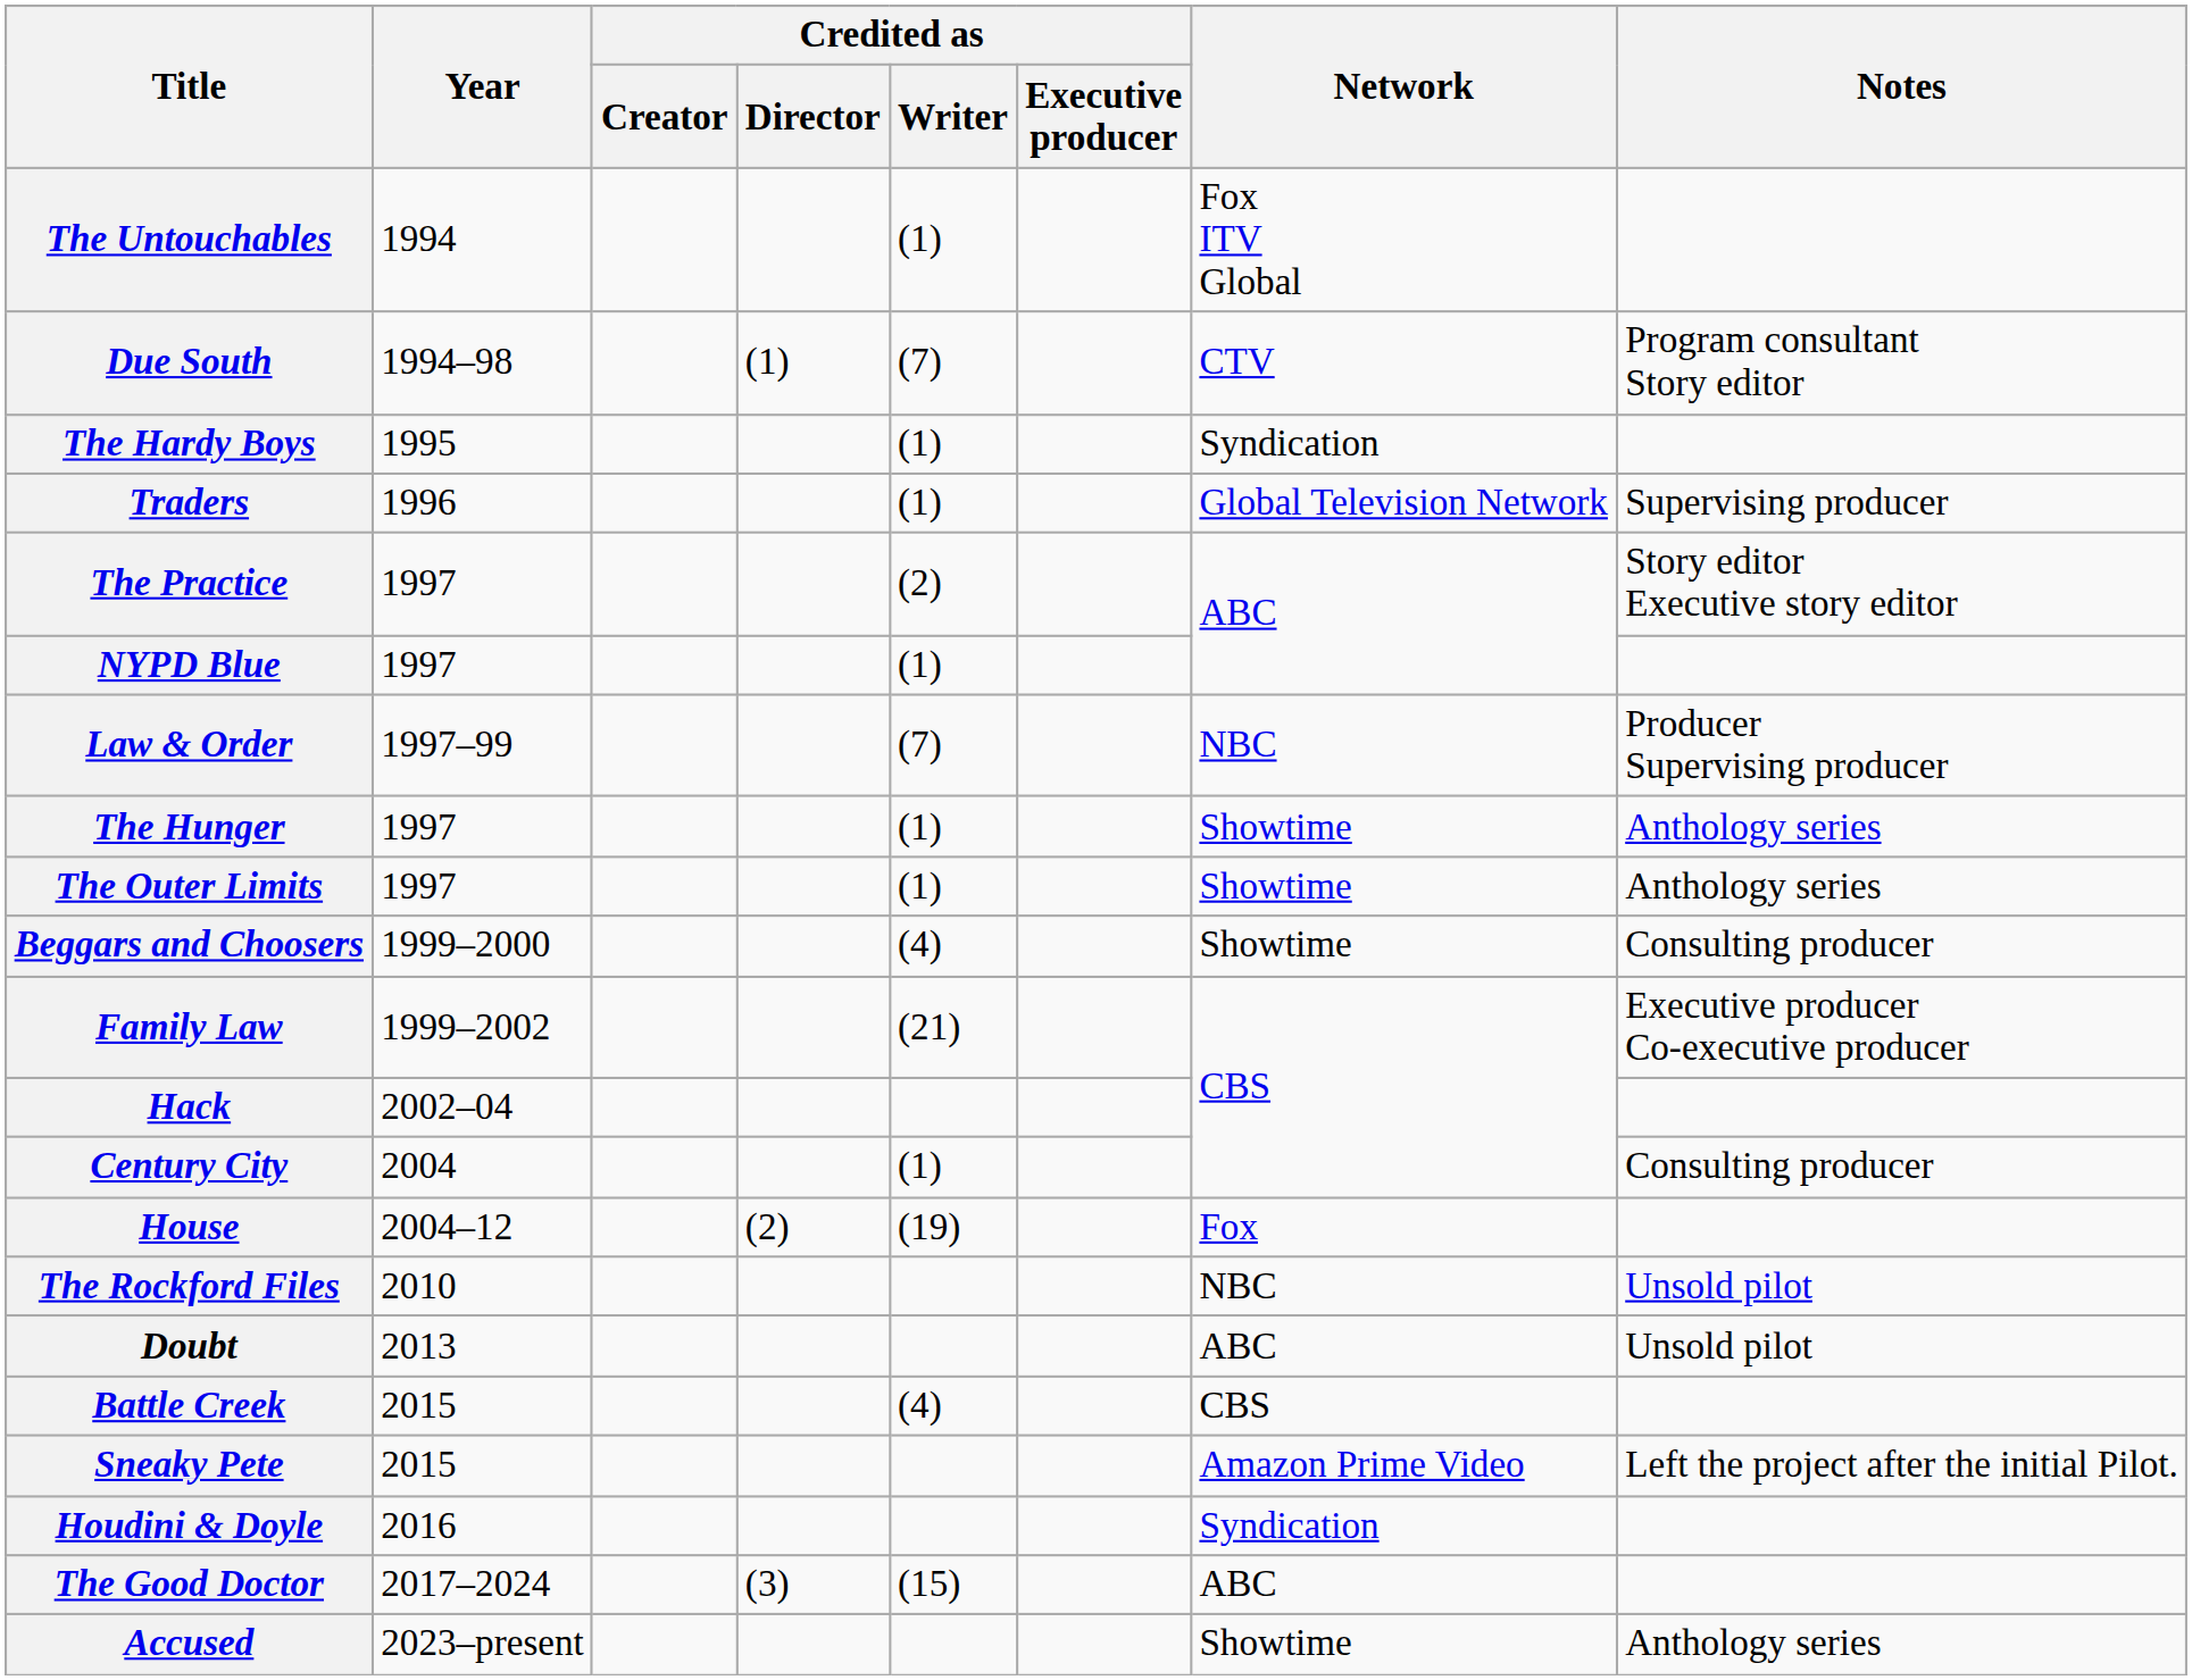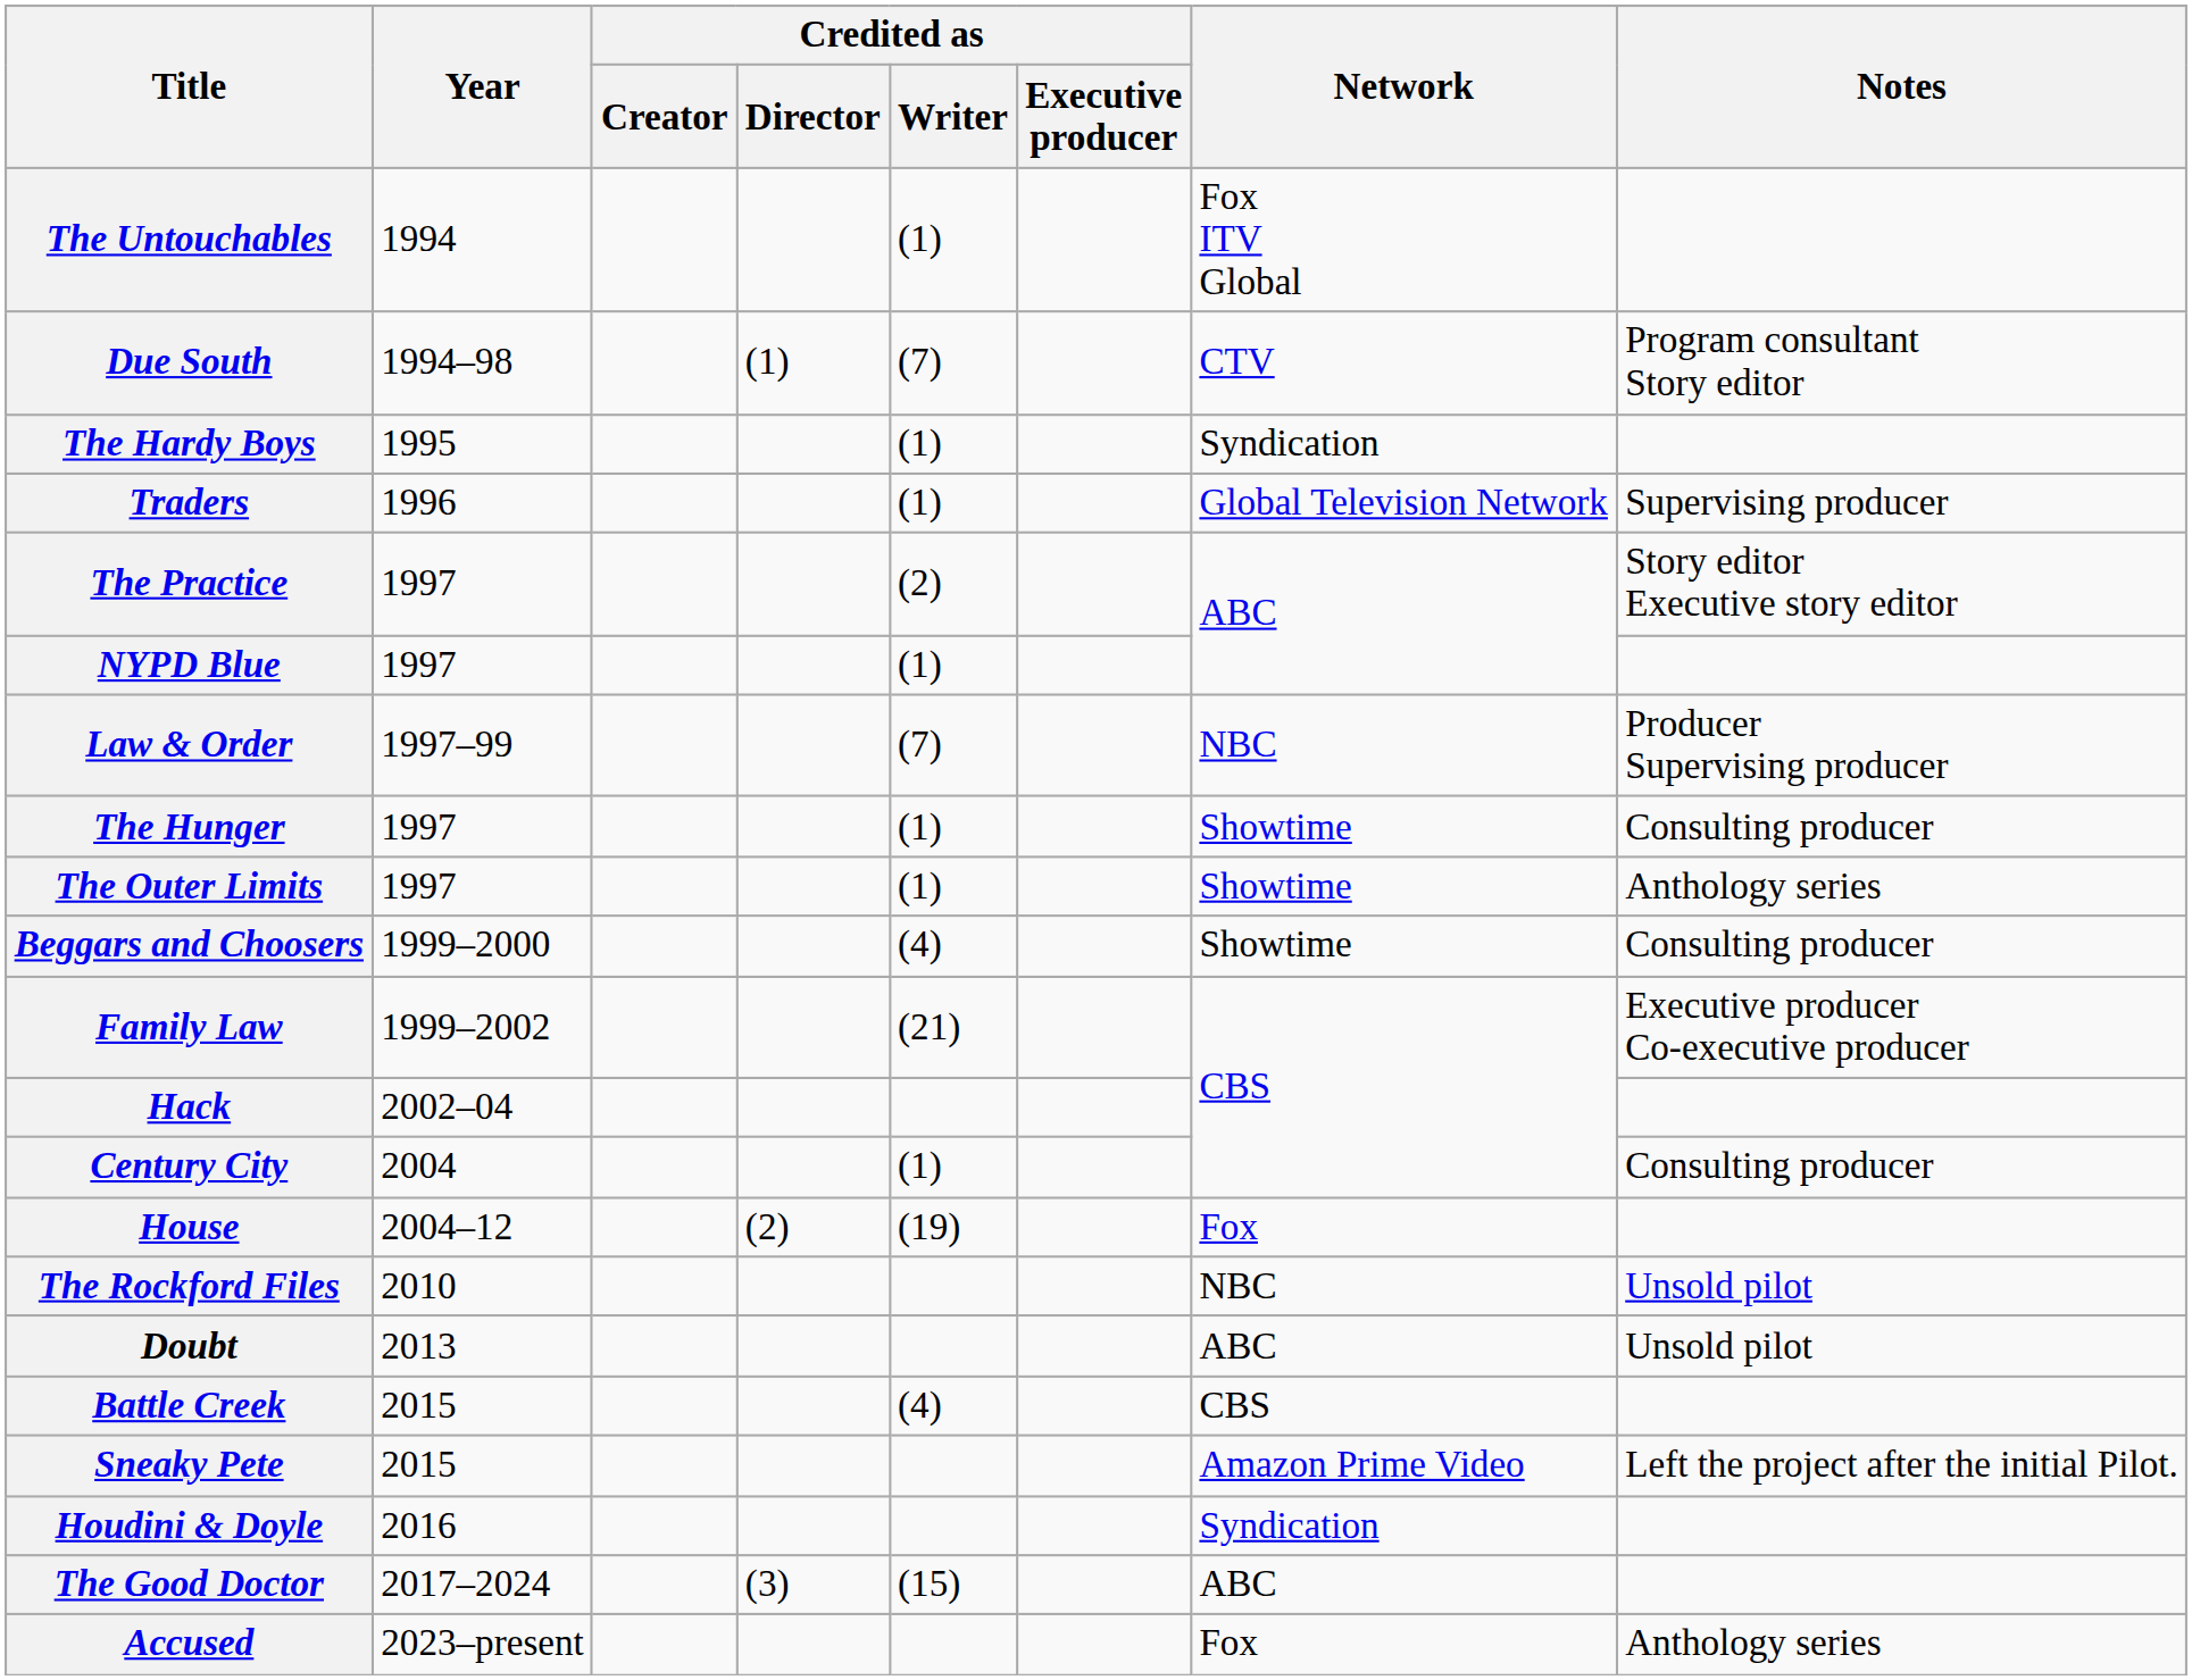 <table class="wikitable plainrowheaders sortable">
 <tr>
 <th rowspan="2" scope="col">Title</th>
 <th rowspan="2" scope="col">Year</th>
 <th colspan="4" scope="col">Credited as</th>
 <th rowspan="2" scope="col">Network</th>
 <th rowspan="2" scope="col" class="unsortable">Notes</th>
 </tr>
 <tr>
 <th>Creator</th>
 <th>Director</th>
 <th>Writer</th>
 <th>Executive<br>producer</th>
 </tr>
 <tr>
 <th scope=row><em><a href='#'>The Untouchables</a></em></th>
 <td>1994</td>
 <td></td>
 <td></td>
 <td> (1)</td>
 <td></td>
 <td>Fox<br><a href='#'>ITV</a><br>Global</td>
 <td></td>
 </tr>
 <tr>
 <th scope=row><em><a href='#'>Due South</a></em></th>
 <td>1994–98</td>
 <td></td>
 <td> (1)</td>
 <td> (7)</td>
 <td></td>
 <td><a href='#'>CTV</a></td>
 <td>Program consultant <br>Story editor </td>
 </tr>
 <tr>
 <th scope=row><em><a href='#'>The Hardy Boys</a></em></th>
 <td>1995</td>
 <td></td>
 <td></td>
 <td> (1)</td>
 <td></td>
 <td>Syndication</td>
 <td></td>
 </tr>
 <tr>
 <th scope=row><em><a href='#'>Traders</a></em></th>
 <td>1996</td>
 <td></td>
 <td></td>
 <td> (1)</td>
 <td></td>
 <td><a href='#'>Global Television Network</a></td>
 <td>Supervising producer </td>
 </tr>
 <tr>
 <th scope=row><em><a href='#'>The Practice</a></em></th>
 <td>1997</td>
 <td></td>
 <td></td>
 <td> (2)</td>
 <td></td>
 <td rowspan="2"><a href='#'>ABC</a></td>
 <td>Story editor <br>Executive story editor </td>
 </tr>
 <tr>
 <th scope=row><em><a href='#'>NYPD Blue</a></em></th>
 <td>1997</td>
 <td></td>
 <td></td>
 <td> (1)</td>
 <td></td>
 <td></td>
 </tr>
 <tr>
 <th scope=row><em><a href='#'>Law & Order</a></em></th>
 <td>1997–99</td>
 <td></td>
 <td></td>
 <td> (7)</td>
 <td></td>
 <td><a href='#'>NBC</a></td>
 <td>Producer <br>Supervising producer </td>
 </tr>
 <tr>
 <th scope=row><em><a href='#'>The Hunger</a></em></th>
 <td>1997</td>
 <td></td>
 <td></td>
 <td> (1)</td>
 <td></td>
 <td><a href='#'>Showtime</a></td>
-<td><a href='#'>Anthology series</a></td>
+<td>Consulting producer </td>
 </tr>
 <tr>
 <th scope=row><em><a href='#'>The Outer Limits</a></em></th>
 <td>1997</td>
 <td></td>
 <td></td>
 <td> (1)</td>
 <td></td>
 <td><a href='#'>Showtime</a></td>
 <td>Anthology series</td>
 </tr>
 <tr>
 <th scope=row><em><a href='#'>Beggars and Choosers</a></em></th>
 <td>1999–2000</td>
 <td></td>
 <td></td>
 <td> (4)</td>
 <td></td>
 <td>Showtime</td>
 <td>Consulting producer </td>
 </tr>
 <tr>
 <th scope=row><em><a href='#'>Family Law</a></em></th>
 <td>1999–2002</td>
 <td></td>
 <td></td>
 <td> (21)</td>
 <td></td>
 <td rowspan="3"><a href='#'>CBS</a></td>
 <td>Executive producer <br>Co-executive producer </td>
 </tr>
 <tr>
 <th scope=row><em><a href='#'>Hack</a></em></th>
 <td>2002–04</td>
 <td></td>
 <td></td>
 <td></td>
 <td></td>
 <td></td>
 </tr>
 <tr>
 <th scope=row><em><a href='#'>Century City</a></em></th>
 <td>2004</td>
 <td></td>
 <td></td>
 <td> (1)</td>
 <td></td>
 <td>Consulting producer </td>
 </tr>
 <tr>
 <th scope=row><em><a href='#'>House</a></em></th>
 <td>2004–12</td>
 <td></td>
 <td> (2)</td>
 <td> (19)</td>
 <td></td>
 <td><a href='#'>Fox</a></td>
 <td></td>
 </tr>
 <tr>
 <th scope=row><em><a href='#'>The Rockford Files</a></em></th>
 <td>2010</td>
 <td></td>
 <td></td>
 <td></td>
 <td></td>
 <td>NBC</td>
 <td><a href='#'>Unsold pilot</a></td>
 </tr>
 <tr>
 <th scope=row><em>Doubt</em></th>
 <td>2013</td>
 <td></td>
 <td></td>
 <td></td>
 <td></td>
 <td>ABC</td>
 <td>Unsold pilot</td>
 </tr>
 <tr>
 <th scope=row><em><a href='#'>Battle Creek</a></em></th>
 <td>2015</td>
 <td></td>
 <td></td>
 <td> (4)</td>
 <td></td>
 <td>CBS</td>
 <td></td>
 </tr>
 <tr>
 <th scope=row><em><a href='#'>Sneaky Pete</a></em></th>
 <td>2015</td>
 <td></td>
 <td></td>
 <td></td>
 <td></td>
 <td><a href='#'>Amazon Prime Video</a></td>
 <td>Left the project after the initial Pilot.</td>
 </tr>
 <tr>
 <th scope=row><em><a href='#'>Houdini & Doyle</a></em></th>
 <td>2016</td>
 <td></td>
 <td></td>
 <td></td>
 <td></td>
 <td><a href='#'>Syndication</a></td>
 <td></td>
 </tr>
 <tr>
 <th scope=row><em><a href='#'>The Good Doctor</a></em></th>
 <td>2017–2024</td>
 <td></td>
 <td> (3)</td>
 <td> (15)</td>
 <td></td>
 <td>ABC</td>
 <td></td>
 </tr>
 <tr>
 <th scope=row><em><a href='#'>Accused</a></em></th>
 <td>2023–present</td>
 <td></td>
 <td></td>
 <td></td>
 <td></td>
-<td>Showtime</td>
+<td>Fox</td>
 <td>Anthology series</td>
 </tr>
 </table>
